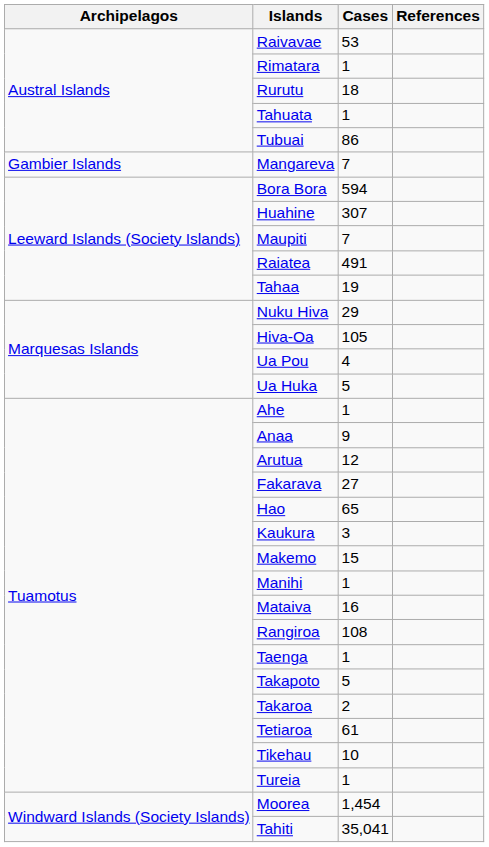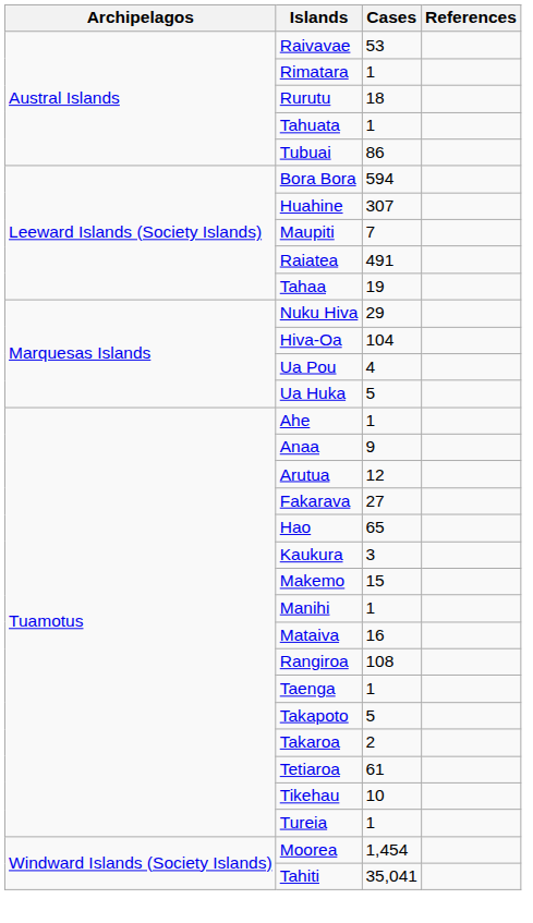 <table class="wikitable sortable">
 <tr>
 <th>Archipelagos</th>
 <th>Islands</th>
 <th>Cases</th>
 <th>References</th>
 </tr>
 <tr>
 <td rowspan="5"><a href='#'>Austral Islands</a></td>
 <td><a href='#'>Raivavae</a></td>
 <td>53</td>
 <td></td>
 </tr>
 <tr>
 <td><a href='#'>Rimatara</a></td>
 <td>1</td>
 <td></td>
 </tr>
 <tr>
 <td><a href='#'>Rurutu</a></td>
 <td>18</td>
 <td></td>
 </tr>
 <tr>
 <td><a href='#'>Tahuata</a></td>
 <td>1</td>
 <td></td>
 </tr>
 <tr>
 <td><a href='#'>Tubuai</a></td>
 <td>86</td>
-<td></td>
-</tr>
-<tr>
-<td><a href='#'>Gambier Islands</a></td>
-<td><a href='#'>Mangareva</a></td>
-<td>7</td>
 <td></td>
 </tr>
 <tr>
 <td rowspan="5"><a href='#'>Leeward Islands (Society Islands)</a></td>
 <td><a href='#'>Bora Bora</a></td>
 <td>594</td>
 <td></td>
 </tr>
 <tr>
 <td><a href='#'>Huahine</a></td>
 <td>307</td>
 <td></td>
 </tr>
 <tr>
 <td><a href='#'>Maupiti</a></td>
 <td>7</td>
 <td></td>
 </tr>
 <tr>
 <td><a href='#'>Raiatea</a></td>
 <td>491</td>
 <td></td>
 </tr>
 <tr>
 <td><a href='#'>Tahaa</a></td>
 <td>19</td>
 <td></td>
 </tr>
 <tr>
 <td rowspan="4"><a href='#'>Marquesas Islands</a></td>
 <td><a href='#'>Nuku Hiva</a></td>
 <td>29</td>
 <td></td>
 </tr>
 <tr>
 <td><a href='#'>Hiva-Oa</a></td>
-<td>105</td>
+<td>104</td>
 <td></td>
 </tr>
 <tr>
 <td><a href='#'>Ua Pou</a></td>
 <td>4</td>
 <td></td>
 </tr>
 <tr>
 <td><a href='#'>Ua Huka</a></td>
 <td>5</td>
 <td></td>
 </tr>
 <tr>
 <td rowspan="16"><a href='#'>Tuamotus</a></td>
 <td><a href='#'>Ahe</a></td>
 <td>1</td>
 <td></td>
 </tr>
 <tr>
 <td><a href='#'>Anaa</a></td>
 <td>9</td>
 <td></td>
 </tr>
 <tr>
 <td><a href='#'>Arutua</a></td>
 <td>12</td>
 <td></td>
 </tr>
 <tr>
 <td><a href='#'>Fakarava</a></td>
 <td>27</td>
 <td></td>
 </tr>
 <tr>
 <td><a href='#'>Hao</a></td>
 <td>65</td>
 <td></td>
 </tr>
 <tr>
 <td><a href='#'>Kaukura</a></td>
 <td>3</td>
 <td></td>
 </tr>
 <tr>
 <td><a href='#'>Makemo</a></td>
 <td>15</td>
 <td></td>
 </tr>
 <tr>
 <td><a href='#'>Manihi</a></td>
 <td>1</td>
 <td></td>
 </tr>
 <tr>
 <td><a href='#'>Mataiva</a></td>
 <td>16</td>
 <td></td>
 </tr>
 <tr>
 <td><a href='#'>Rangiroa</a></td>
 <td>108</td>
 <td></td>
 </tr>
 <tr>
 <td><a href='#'>Taenga</a></td>
 <td>1</td>
 <td></td>
 </tr>
 <tr>
 <td><a href='#'>Takapoto</a></td>
 <td>5</td>
 <td></td>
 </tr>
 <tr>
 <td><a href='#'>Takaroa</a></td>
 <td>2</td>
 <td></td>
 </tr>
 <tr>
 <td><a href='#'>Tetiaroa</a></td>
 <td>61</td>
 <td></td>
 </tr>
 <tr>
 <td><a href='#'>Tikehau</a></td>
 <td>10</td>
 <td></td>
 </tr>
 <tr>
 <td><a href='#'>Tureia</a></td>
 <td>1</td>
 <td></td>
 </tr>
 <tr>
 <td rowspan="2"><a href='#'>Windward Islands (Society Islands)</a></td>
 <td><a href='#'>Moorea</a></td>
 <td>1,454</td>
 <td></td>
 </tr>
 <tr>
 <td><a href='#'>Tahiti</a></td>
 <td>35,041</td>
 <td></td>
 </tr>
 </table>
